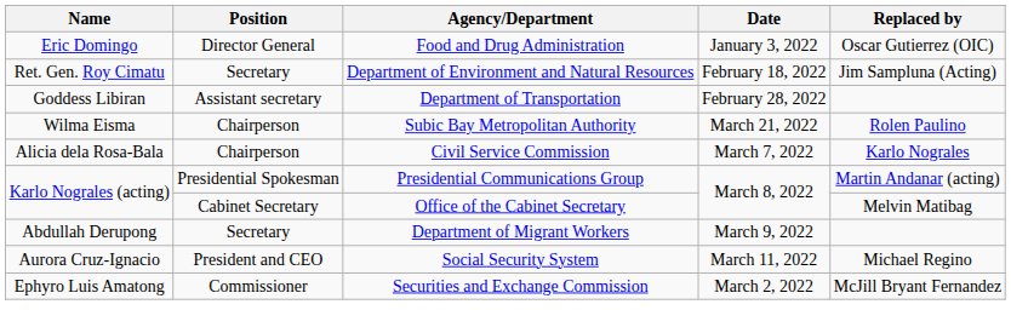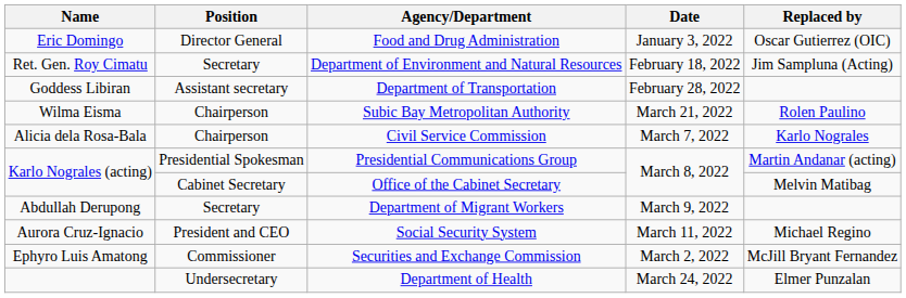 <table class="wikitable sortable" style="text-align:center;">
 <tr>
 <th scope="col">Name</th>
 <th scope="col">Position</th>
 <th scope="col">Agency/Department</th>
 <th scope="col">Date</th>
 <th scope="col">Replaced by</th>
 </tr>
 <tr>
 <td><a href='#'>Eric Domingo</a></td>
 <td>Director General</td>
 <td><a href='#'>Food and Drug Administration</a></td>
 <td>January 3, 2022</td>
 <td>Oscar Gutierrez (OIC)</td>
 </tr>
 <tr>
 <td>Ret. Gen. <a href='#'>Roy Cimatu</a></td>
 <td>Secretary</td>
 <td><a href='#'>Department of Environment and Natural Resources</a></td>
 <td>February 18, 2022</td>
 <td>Jim Sampluna (Acting)</td>
 </tr>
 <tr>
 <td>Goddess Libiran</td>
 <td>Assistant secretary</td>
 <td><a href='#'>Department of Transportation</a></td>
 <td>February 28, 2022</td>
 <td></td>
 </tr>
 <tr>
 <td>Wilma Eisma</td>
 <td>Chairperson</td>
 <td><a href='#'>Subic Bay Metropolitan Authority</a></td>
 <td>March 21, 2022</td>
 <td><a href='#'>Rolen Paulino</a></td>
 </tr>
 <tr>
 <td>Alicia dela Rosa-Bala</td>
 <td>Chairperson</td>
 <td><a href='#'>Civil Service Commission</a></td>
 <td>March 7, 2022</td>
 <td><a href='#'>Karlo Nograles</a></td>
 </tr>
 <tr>
 <td rowspan="2"><a href='#'>Karlo Nograles</a> (acting)</td>
 <td>Presidential Spokesman</td>
 <td><a href='#'>Presidential Communications Group</a></td>
 <td rowspan="2">March 8, 2022</td>
 <td><a href='#'>Martin Andanar</a> (acting)</td>
 </tr>
 <tr>
 <td>Cabinet Secretary</td>
 <td><a href='#'>Office of the Cabinet Secretary</a></td>
 <td>Melvin Matibag</td>
 </tr>
 <tr>
 <td>Abdullah Derupong </td>
 <td>Secretary</td>
 <td><a href='#'>Department of Migrant Workers</a></td>
 <td>March 9, 2022</td>
 <td></td>
 </tr>
 <tr>
 <td>Aurora Cruz-Ignacio</td>
 <td>President and CEO</td>
 <td><a href='#'>Social Security System</a></td>
 <td>March 11, 2022</td>
 <td>Michael Regino</td>
 </tr>
 <tr>
 <td>Ephyro Luis Amatong</td>
 <td>Commissioner</td>
 <td><a href='#'>Securities and Exchange Commission</a></td>
 <td>March 2, 2022</td>
 <td>McJill Bryant Fernandez</td>
 </tr>
+<tr>
+<td></td>
+<td>Undersecretary</td>
+<td><a href='#'>Department of Health</a></td>
+<td>March 24, 2022</td>
+<td>Elmer Punzalan</td>
+</tr>
 </table>
